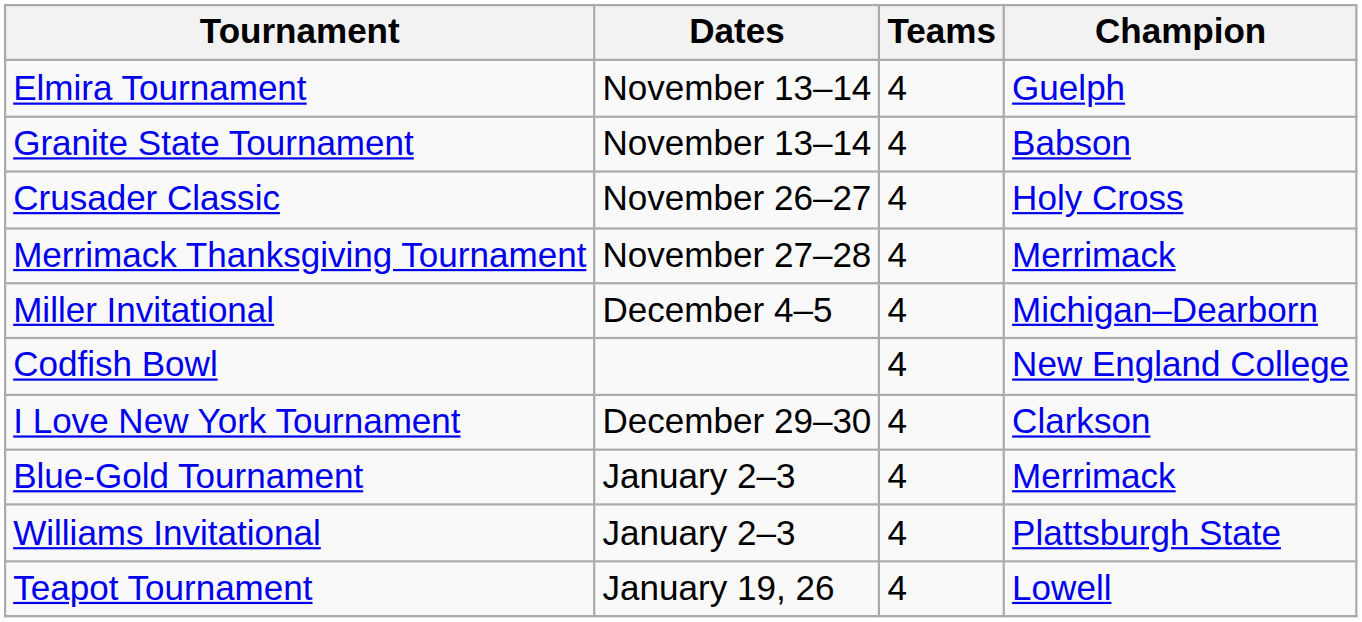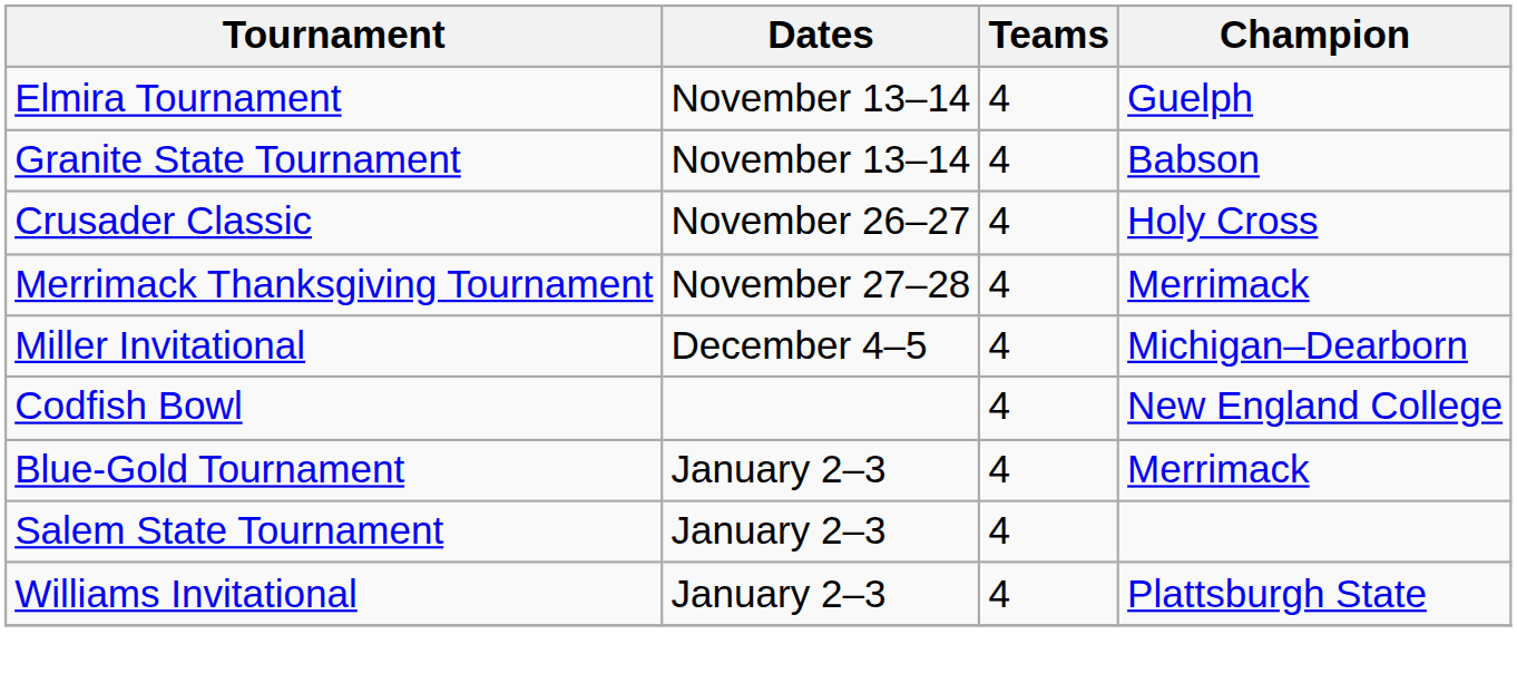 <table class="wikitable">
 <tr>
 <th>Tournament</th>
 <th>Dates</th>
 <th>Teams</th>
 <th>Champion</th>
 </tr>
 <tr>
 <td><a href='#'>Elmira Tournament</a></td>
 <td>November 13–14</td>
 <td>4</td>
 <td><a href='#'>Guelph</a></td>
 </tr>
 <tr>
 <td><a href='#'>Granite State Tournament</a></td>
 <td>November 13–14</td>
 <td>4</td>
 <td><a href='#'>Babson</a></td>
 </tr>
 <tr>
 <td><a href='#'>Crusader Classic</a></td>
 <td>November 26–27</td>
 <td>4</td>
 <td><a href='#'>Holy Cross</a></td>
 </tr>
 <tr>
 <td><a href='#'>Merrimack Thanksgiving Tournament</a></td>
 <td>November 27–28</td>
 <td>4</td>
 <td><a href='#'>Merrimack</a></td>
 </tr>
 <tr>
 <td><a href='#'>Miller Invitational</a></td>
 <td>December 4–5</td>
 <td>4</td>
 <td><a href='#'>Michigan–Dearborn</a></td>
 </tr>
 <tr>
 <td><a href='#'>Codfish Bowl</a></td>
 <td></td>
 <td>4</td>
 <td><a href='#'>New England College</a></td>
 </tr>
 <tr>
-<td><a href='#'>I Love New York Tournament</a></td>
-<td>December 29–30</td>
-<td>4</td>
-<td><a href='#'>Clarkson</a></td>
-</tr>
-<tr>
 <td><a href='#'>Blue-Gold Tournament</a></td>
 <td>January 2–3</td>
 <td>4</td>
 <td><a href='#'>Merrimack</a></td>
+</tr>
+<tr>
+<td><a href='#'>Salem State Tournament</a></td>
+<td>January 2–3</td>
+<td>4</td>
+<td></td>
 </tr>
 <tr>
 <td><a href='#'>Williams Invitational</a></td>
 <td>January 2–3</td>
 <td>4</td>
 <td><a href='#'>Plattsburgh State</a></td>
 </tr>
 <tr>
-<td><a href='#'>Teapot Tournament</a></td>
-<td>January 19, 26</td>
-<td>4</td>
-<td><a href='#'>Lowell</a></td>
-</tr>
-<tr>
 </tr>
 </table>
